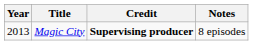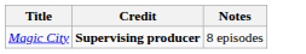 <table class="wikitable">
 <tr>
-<th>Year</th>
 <th>Title</th>
 <th>Credit</th>
 <th>Notes</th>
 </tr>
 <tr>
-<td>2013</td>
 <td><em><a href='#'>Magic City</a></em></td>
 <td><strong>Supervising producer</strong></td>
 <td>8 episodes</td>
 </tr>
 </table>
